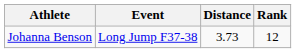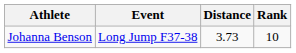 <table class="wikitable" style="font-size:90%">
 <tr>
 <th>Athlete</th>
 <th>Event</th>
 <th>Distance</th>
 <th>Rank</th>
 </tr>
 <tr align=center>
 <td align=left><a href='#'>Johanna Benson</a></td>
 <td align=left><a href='#'>Long Jump F37-38</a></td>
 <td>3.73</td>
-<td>12</td>
+<td>10</td>
 </tr>
 </table>
